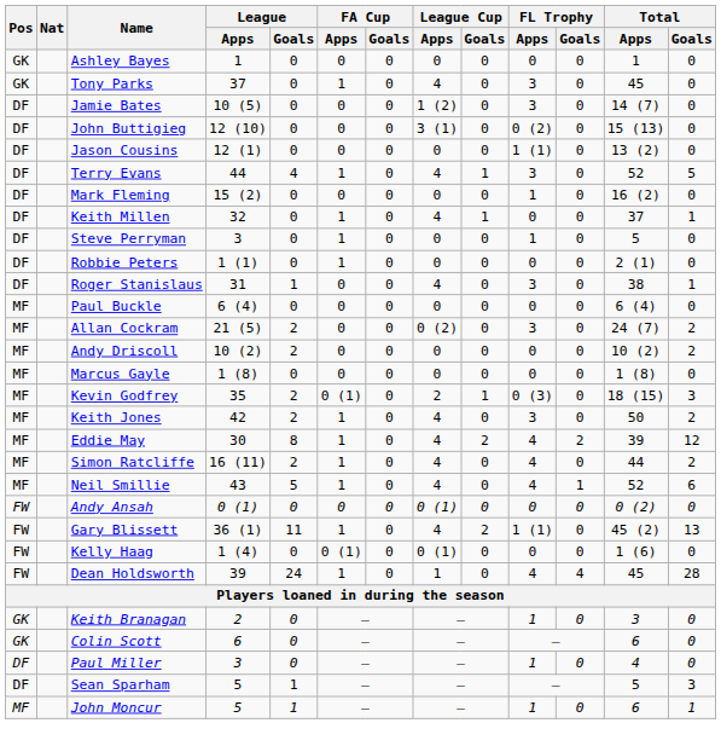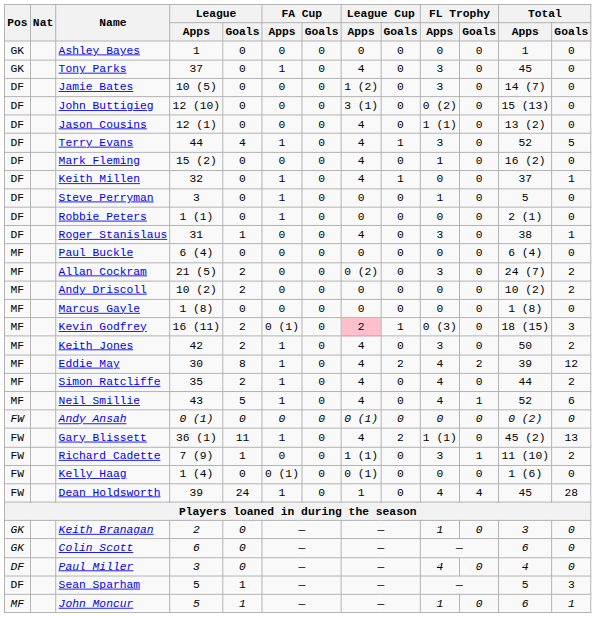 <table class="wikitable" style="text-align:center">
 <tr>
 <th rowspan="2">Pos</th>
 <th rowspan="2">Nat</th>
 <th rowspan="2">Name</th>
 <th colspan="2" style="width:85px;">League</th>
 <th colspan="2" style="width:85px;">FA Cup</th>
 <th colspan="2">League Cup</th>
 <th colspan="2">FL Trophy</th>
 <th colspan="2" style="width:85px;">Total</th>
 </tr>
 <tr>
 <th>Apps</th>
 <th>Goals</th>
 <th>Apps</th>
 <th>Goals</th>
 <th>Apps</th>
 <th>Goals</th>
 <th>Apps</th>
 <th>Goals</th>
 <th>Apps</th>
 <th>Goals</th>
 </tr>
 <tr>
 <td>GK</td>
 <td></td>
 <td style="text-align:left;"><a href='#'>Ashley Bayes</a></td>
 <td>1</td>
 <td>0</td>
 <td>0</td>
 <td>0</td>
 <td>0</td>
 <td>0</td>
 <td>0</td>
 <td>0</td>
 <td>1</td>
 <td>0</td>
 </tr>
 <tr>
 <td>GK</td>
 <td></td>
 <td style="text-align:left;"><a href='#'>Tony Parks</a></td>
 <td>37</td>
 <td>0</td>
 <td>1</td>
 <td>0</td>
 <td>4</td>
 <td>0</td>
 <td>3</td>
 <td>0</td>
 <td>45</td>
 <td>0</td>
 </tr>
 <tr>
 <td>DF</td>
 <td></td>
 <td style="text-align:left;"><a href='#'>Jamie Bates</a></td>
 <td>10 (5)</td>
 <td>0</td>
 <td>0</td>
 <td>0</td>
 <td>1 (2)</td>
 <td>0</td>
 <td>3</td>
 <td>0</td>
 <td>14 (7)</td>
 <td>0</td>
 </tr>
 <tr>
 <td>DF</td>
 <td></td>
 <td style="text-align:left;"><a href='#'>John Buttigieg</a></td>
 <td>12 (10)</td>
 <td>0</td>
 <td>0</td>
 <td>0</td>
 <td>3 (1)</td>
 <td>0</td>
 <td>0 (2)</td>
 <td>0</td>
 <td>15 (13)</td>
 <td>0</td>
 </tr>
 <tr>
 <td>DF</td>
 <td></td>
 <td style="text-align:left;"><a href='#'>Jason Cousins</a></td>
 <td>12 (1)</td>
 <td>0</td>
 <td>0</td>
 <td>0</td>
-<td>0</td>
+<td>4</td>
 <td>0</td>
 <td>1 (1)</td>
 <td>0</td>
 <td>13 (2)</td>
 <td>0</td>
 </tr>
 <tr>
 <td>DF</td>
 <td></td>
 <td style="text-align:left;"><a href='#'>Terry Evans</a></td>
 <td>44</td>
 <td>4</td>
 <td>1</td>
 <td>0</td>
 <td>4</td>
 <td>1</td>
 <td>3</td>
 <td>0</td>
 <td>52</td>
 <td>5</td>
 </tr>
 <tr>
 <td>DF</td>
 <td></td>
 <td style="text-align:left;"><a href='#'>Mark Fleming</a></td>
 <td>15 (2)</td>
 <td>0</td>
 <td>0</td>
 <td>0</td>
-<td>0</td>
+<td>4</td>
 <td>0</td>
 <td>1</td>
 <td>0</td>
 <td>16 (2)</td>
 <td>0</td>
 </tr>
 <tr>
 <td>DF</td>
 <td></td>
 <td style="text-align:left;"><a href='#'>Keith Millen</a></td>
 <td>32</td>
 <td>0</td>
 <td>1</td>
 <td>0</td>
 <td>4</td>
 <td>1</td>
 <td>0</td>
 <td>0</td>
 <td>37</td>
 <td>1</td>
 </tr>
 <tr>
 <td>DF</td>
 <td></td>
 <td style="text-align:left;"><a href='#'>Steve Perryman</a></td>
 <td>3</td>
 <td>0</td>
 <td>1</td>
 <td>0</td>
 <td>0</td>
 <td>0</td>
 <td>1</td>
 <td>0</td>
 <td>5</td>
 <td>0</td>
 </tr>
 <tr>
 <td>DF</td>
 <td></td>
 <td style="text-align:left;"><a href='#'>Robbie Peters</a></td>
 <td>1 (1)</td>
 <td>0</td>
 <td>1</td>
 <td>0</td>
 <td>0</td>
 <td>0</td>
 <td>0</td>
 <td>0</td>
 <td>2 (1)</td>
 <td>0</td>
 </tr>
 <tr>
 <td>DF</td>
 <td></td>
 <td style="text-align:left;"><a href='#'>Roger Stanislaus</a></td>
 <td>31</td>
 <td>1</td>
 <td>0</td>
 <td>0</td>
 <td>4</td>
 <td>0</td>
 <td>3</td>
 <td>0</td>
 <td>38</td>
 <td>1</td>
 </tr>
 <tr>
 <td>MF</td>
 <td></td>
 <td style="text-align:left;"><a href='#'>Paul Buckle</a></td>
 <td>6 (4)</td>
 <td>0</td>
 <td>0</td>
 <td>0</td>
 <td>0</td>
 <td>0</td>
 <td>0</td>
 <td>0</td>
 <td>6 (4)</td>
 <td>0</td>
 </tr>
 <tr>
 <td>MF</td>
 <td></td>
 <td style="text-align:left;"><a href='#'>Allan Cockram</a></td>
 <td>21 (5)</td>
 <td>2</td>
 <td>0</td>
 <td>0</td>
 <td>0 (2)</td>
 <td>0</td>
 <td>3</td>
 <td>0</td>
 <td>24 (7)</td>
 <td>2</td>
 </tr>
 <tr>
 <td>MF</td>
 <td></td>
 <td style="text-align:left;"><a href='#'>Andy Driscoll</a></td>
 <td>10 (2)</td>
 <td>2</td>
 <td>0</td>
 <td>0</td>
 <td>0</td>
 <td>0</td>
 <td>0</td>
 <td>0</td>
 <td>10 (2)</td>
 <td>2</td>
 </tr>
 <tr>
 <td>MF</td>
 <td></td>
 <td style="text-align:left;"><a href='#'>Marcus Gayle</a></td>
 <td>1 (8)</td>
 <td>0</td>
 <td>0</td>
 <td>0</td>
 <td>0</td>
 <td>0</td>
 <td>0</td>
 <td>0</td>
 <td>1 (8)</td>
 <td>0</td>
 </tr>
 <tr>
 <td>MF</td>
 <td></td>
 <td style="text-align:left;"><a href='#'>Kevin Godfrey</a></td>
-<td>35</td>
+<td>16 (11)</td>
 <td>2</td>
 <td>0 (1)</td>
 <td>0</td>
-<td>2</td>
+<td style="background: pink;">2</td>
 <td>1</td>
 <td>0 (3)</td>
 <td>0</td>
 <td>18 (15)</td>
 <td>3</td>
 </tr>
 <tr>
 <td>MF</td>
 <td></td>
 <td style="text-align:left;"><a href='#'>Keith Jones</a></td>
 <td>42</td>
 <td>2</td>
 <td>1</td>
 <td>0</td>
 <td>4</td>
 <td>0</td>
 <td>3</td>
 <td>0</td>
 <td>50</td>
 <td>2</td>
 </tr>
 <tr>
 <td>MF</td>
 <td></td>
 <td style="text-align:left;"><a href='#'>Eddie May</a></td>
 <td>30</td>
 <td>8</td>
 <td>1</td>
 <td>0</td>
 <td>4</td>
 <td>2</td>
 <td>4</td>
 <td>2</td>
 <td>39</td>
 <td>12</td>
 </tr>
 <tr>
 <td>MF</td>
 <td></td>
 <td style="text-align:left;"><a href='#'>Simon Ratcliffe</a></td>
-<td>16 (11)</td>
+<td>35</td>
 <td>2</td>
 <td>1</td>
 <td>0</td>
 <td>4</td>
 <td>0</td>
 <td>4</td>
 <td>0</td>
 <td>44</td>
 <td>2</td>
 </tr>
 <tr>
 <td>MF</td>
 <td></td>
 <td style="text-align:left;"><a href='#'>Neil Smillie</a></td>
 <td>43</td>
 <td>5</td>
 <td>1</td>
 <td>0</td>
 <td>4</td>
 <td>0</td>
 <td>4</td>
 <td>1</td>
 <td>52</td>
 <td>6</td>
 </tr>
 <tr>
 <td><em>FW</em></td>
 <td><em></em></td>
 <td style="text-align:left;"><em><a href='#'>Andy Ansah</a></em></td>
 <td><em>0 (1)</em></td>
 <td><em>0</em></td>
 <td><em>0</em></td>
 <td><em>0</em></td>
 <td><em>0 (1)</em></td>
 <td><em>0</em></td>
 <td><em>0</em></td>
 <td><em>0</em></td>
 <td><em>0 (2)</em></td>
 <td><em>0</em></td>
 </tr>
 <tr>
 <td>FW</td>
 <td></td>
 <td style="text-align:left;"><a href='#'>Gary Blissett</a></td>
 <td>36 (1)</td>
 <td>11</td>
 <td>1</td>
 <td>0</td>
 <td>4</td>
 <td>2</td>
 <td>1 (1)</td>
 <td>0</td>
 <td>45 (2)</td>
 <td>13</td>
+</tr>
+<tr>
+<td>FW</td>
+<td></td>
+<td style="text-align:left;"><a href='#'>Richard Cadette</a></td>
+<td>7 (9)</td>
+<td>1</td>
+<td>0</td>
+<td>0</td>
+<td>1 (1)</td>
+<td>0</td>
+<td>3</td>
+<td>1</td>
+<td>11 (10)</td>
+<td>2</td>
 </tr>
 <tr>
 <td>FW</td>
 <td></td>
 <td style="text-align:left;"><a href='#'>Kelly Haag</a></td>
 <td>1 (4)</td>
 <td>0</td>
 <td>0 (1)</td>
 <td>0</td>
 <td>0 (1)</td>
 <td>0</td>
 <td>0</td>
 <td>0</td>
 <td>1 (6)</td>
 <td>0</td>
 </tr>
 <tr>
 <td>FW</td>
 <td></td>
 <td style="text-align:left;"><a href='#'>Dean Holdsworth</a></td>
 <td>39</td>
 <td>24</td>
 <td>1</td>
 <td>0</td>
 <td>1</td>
 <td>0</td>
 <td>4</td>
 <td>4</td>
 <td>45</td>
 <td>28</td>
 </tr>
 <tr>
 <th colspan="13">Players loaned in during the season</th>
 </tr>
 <tr>
 <td><em>GK</em></td>
 <td><em></em></td>
 <td style="text-align:left;"><em><a href='#'>Keith Branagan</a></em></td>
 <td><em>2</em></td>
 <td><em>0</em></td>
 <td colspan="2"><em>—</em></td>
 <td colspan="2"><em>—</em></td>
 <td><em>1</em></td>
 <td><em>0</em></td>
 <td><em>3</em></td>
 <td><em>0</em></td>
 </tr>
 <tr>
 <td><em>GK</em></td>
 <td><em></em></td>
 <td style="text-align:left;"><a href='#'><em>Colin Scott</em></a></td>
 <td><em>6</em></td>
 <td><em>0</em></td>
 <td colspan="2"><em>—</em></td>
 <td colspan="2"><em>—</em></td>
 <td colspan="2"><em>—</em></td>
 <td><em>6</em></td>
 <td><em>0</em></td>
 </tr>
 <tr>
 <td><em>DF</em></td>
 <td><em></em></td>
 <td style="text-align:left;"><a href='#'><em>Paul Miller</em></a></td>
 <td><em>3</em></td>
 <td><em>0</em></td>
 <td colspan="2"><em>—</em></td>
 <td colspan="2"><em>—</em></td>
-<td><em>1</em></td>
+<td><em>4</em></td>
 <td><em>0</em></td>
 <td><em>4</em></td>
 <td><em>0</em></td>
 </tr>
 <tr>
 <td>DF</td>
 <td></td>
 <td style="text-align:left;"><a href='#'>Sean Sparham</a></td>
 <td>5</td>
 <td>1</td>
 <td colspan="2"><em>—</em></td>
 <td colspan="2"><em>—</em></td>
 <td colspan="2"><em>—</em></td>
 <td>5</td>
 <td>3</td>
 </tr>
 <tr>
 <td><em>MF</em></td>
 <td><em></em></td>
 <td style="text-align:left;"><em><a href='#'>John Moncur</a></em></td>
 <td><em>5</em></td>
 <td><em>1</em></td>
 <td colspan="2"><em>—</em></td>
 <td colspan="2"><em>—</em></td>
 <td><em>1</em></td>
 <td><em>0</em></td>
 <td><em>6</em></td>
 <td><em>1</em></td>
 </tr>
 </table>
